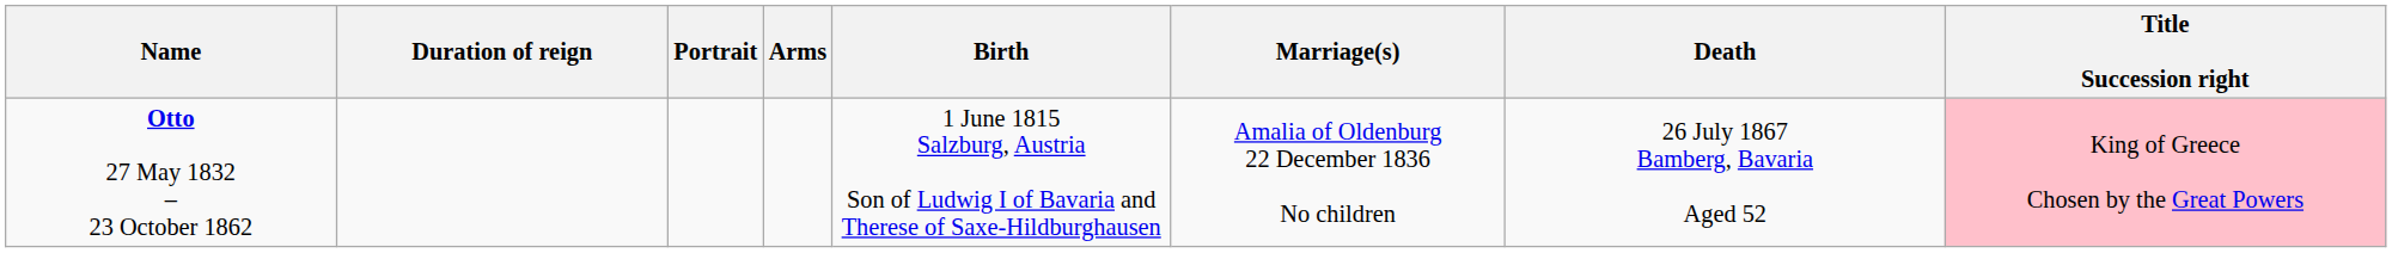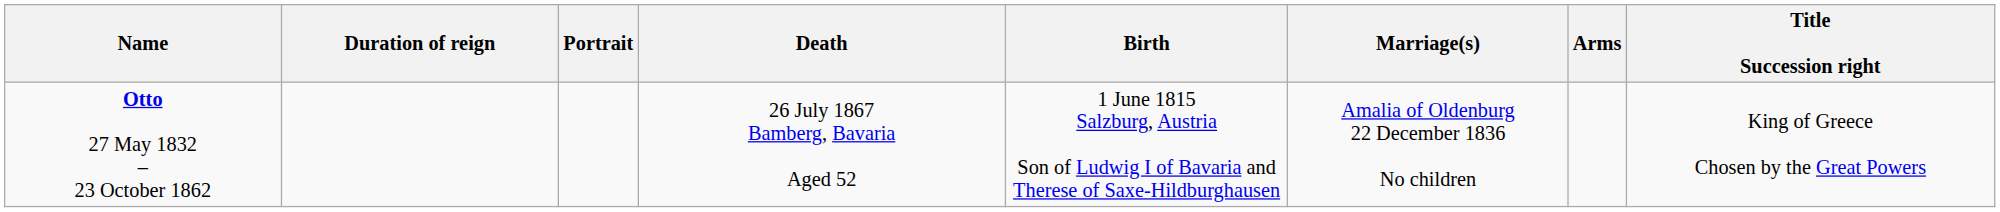 <table style="text-align: center" class="wikitable sortable">
 <tr>
 <th style="width:15%">Name<br></th>
 <th style="width:15%">Duration of reign</th>
 <th style="width:105px" class="unsortable">Portrait</th>
-<th style="width:105px" class="unsortable">Arms</th>
+<th style="width:20%" class="unsortable">Death</th>
 <th style="width:15%" class="unsortable">Birth<br></th>
 <th style="width:15%" class="unsortable">Marriage(s)<br></th>
-<th style="width:20%" class="unsortable">Death</th>
+<th style="width:105px" class="unsortable">Arms</th>
 <th style="width:40%" class="unsortable">Title<br><br>Succession right</th>
 </tr>
 <tr>
 <td><strong><a href='#'>Otto</a></strong><br><br>27 May 1832<br>–<br>23 October 1862</td>
 <td></td>
 <td></td>
-<td></td>
+<td>26 July 1867<br><a href='#'>Bamberg</a>, <a href='#'>Bavaria</a><br><br>Aged 52</td>
 <td>1 June 1815<br><a href='#'>Salzburg</a>, <a href='#'>Austria</a><br><br>Son of <a href='#'>Ludwig I of Bavaria</a> and <a href='#'>Therese of Saxe-Hildburghausen</a></td>
 <td><a href='#'>Amalia of Oldenburg</a><br>22 December 1836<br><br>No children</td>
-<td>26 July 1867<br><a href='#'>Bamberg</a>, <a href='#'>Bavaria</a><br><br>Aged 52</td>
-<td style="background: pink;">King of Greece<br><br>Chosen by the <a href='#'>Great Powers</a></td>
+<td></td>
+<td>King of Greece<br><br>Chosen by the <a href='#'>Great Powers</a></td>
 </tr>
 </table>
